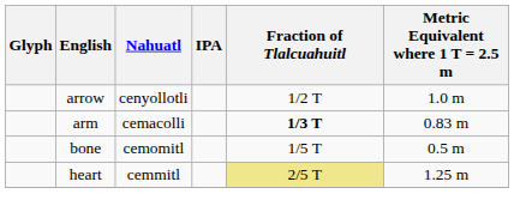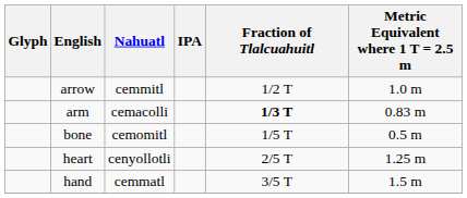 <table class="wikitable" style="text-align: center; width: 500px; height: 25px;">
 <tr>
 <th>Glyph</th>
 <th>English</th>
 <th><a href='#'>Nahuatl</a></th>
 <th>IPA</th>
 <th>Fraction of <em>Tlalcuahuitl</em></th>
 <th>Metric Equivalent <br>where 1 T = 2.5 m</th>
 </tr>
 <tr>
 <td></td>
 <td>arrow</td>
-<td>cenyollotli</td>
+<td>cemmitl</td>
 <td></td>
 <td>1/2 T</td>
 <td>1.0 m</td>
 </tr>
 <tr>
 <td></td>
 <td>arm</td>
 <td>cemacolli</td>
 <td></td>
 <td><strong>1/3 T</strong></td>
 <td>0.83 m</td>
 </tr>
 <tr>
 <td></td>
 <td>bone</td>
 <td>cemomitl</td>
 <td></td>
 <td>1/5 T</td>
 <td>0.5 m</td>
 </tr>
 <tr>
 <td></td>
 <td>heart</td>
-<td>cemmitl</td>
+<td>cenyollotli</td>
 <td></td>
-<td style="background: khaki;">2/5 T</td>
+<td>2/5 T</td>
 <td>1.25 m</td>
+</tr>
+<tr>
+<td></td>
+<td>hand</td>
+<td>cemmatl</td>
+<td></td>
+<td>3/5 T</td>
+<td>1.5 m</td>
 </tr>
 <tr>
 </tr>
 </table>
